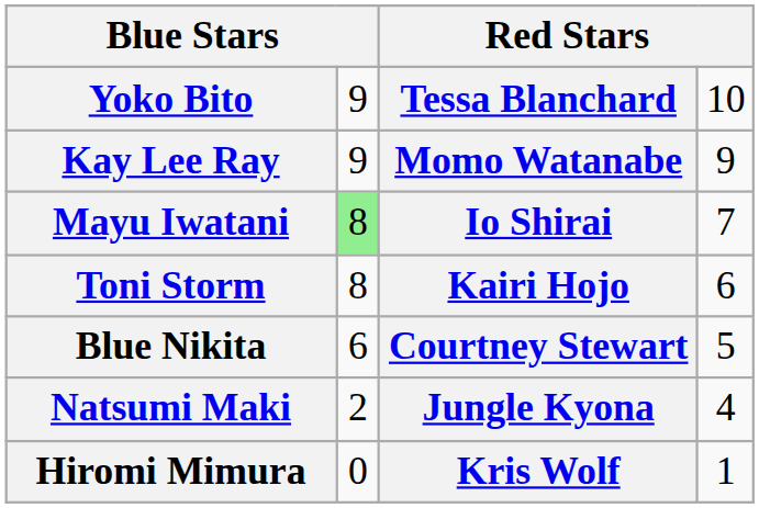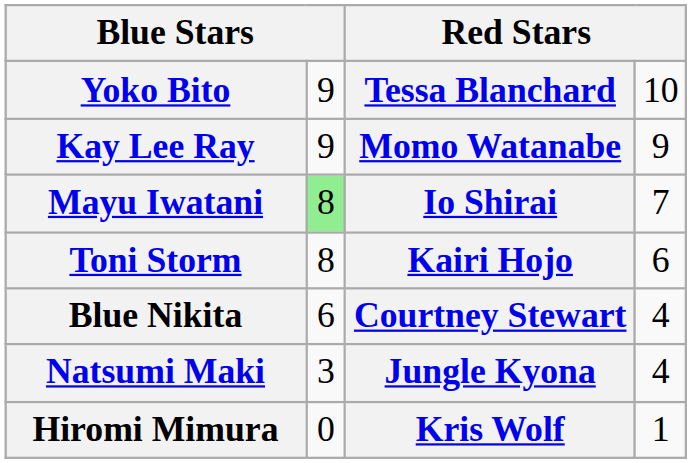 <table class="wikitable" style="margin: 1em auto 1em auto;text-align:center">
 <tr>
 <th colspan="2" style="width:50%">Blue Stars</th>
 <th colspan="2" style="width:50%">Red Stars</th>
 </tr>
 <tr>
 <th><a href='#'>Yoko Bito</a></th>
 <td>9</td>
 <th><a href='#'>Tessa Blanchard</a></th>
 <td>10</td>
 </tr>
 <tr>
 <th><a href='#'>Kay Lee Ray</a></th>
 <td>9</td>
 <th><a href='#'>Momo Watanabe</a></th>
 <td>9</td>
 </tr>
 <tr>
 <th><a href='#'>Mayu Iwatani</a></th>
 <td style="background: lightgreen;">8</td>
 <th><a href='#'>Io Shirai</a></th>
 <td>7</td>
 </tr>
 <tr>
 <th><a href='#'>Toni Storm</a></th>
 <td>8</td>
 <th><a href='#'>Kairi Hojo</a></th>
 <td>6</td>
 </tr>
 <tr>
 <th>Blue Nikita</th>
 <td>6</td>
 <th><a href='#'>Courtney Stewart</a></th>
-<td>5</td>
+<td>4</td>
 </tr>
 <tr>
 <th><a href='#'>Natsumi Maki</a></th>
-<td>2</td>
+<td>3</td>
 <th><a href='#'>Jungle Kyona</a></th>
 <td>4</td>
 </tr>
 <tr>
 <th>Hiromi Mimura</th>
 <td>0</td>
 <th><a href='#'>Kris Wolf</a></th>
 <td>1</td>
 </tr>
 </table>
